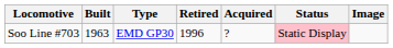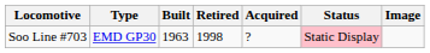 <table class="wikitable sortable">
 <tr>
 <th>Locomotive</th>
+<th class="unsortable">Type</th>
 <th>Built</th>
-<th class="unsortable">Type</th>
 <th>Retired</th>
 <th class="unsortable">Acquired</th>
 <th>Status</th>
 <th class="unsortable">Image</th>
 </tr>
 <tr>
 <td>Soo Line #703</td>
+<td><a href='#'>EMD GP30</a></td>
 <td>1963</td>
-<td><a href='#'>EMD GP30</a></td>
-<td>1996</td>
+<td>1998</td>
 <td>?</td>
 <td style="background: pink;">Static Display</td>
 <td></td>
 </tr>
 </table>
